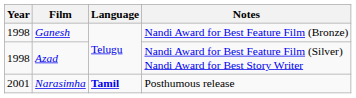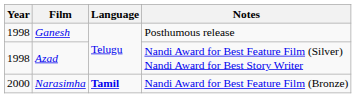 <table class="wikitable" style="font-size: 95%;">
 <tr>
 <th>Year</th>
 <th>Film</th>
 <th>Language</th>
 <th>Notes</th>
 </tr>
 <tr>
 <td>1998</td>
 <td><em><a href='#'>Ganesh</a></em></td>
 <td rowspan="2"><a href='#'>Telugu</a></td>
-<td><a href='#'>Nandi Award for Best Feature Film</a> (Bronze)</td>
+<td>Posthumous release</td>
 </tr>
 <tr>
 <td>1998</td>
 <td><em><a href='#'>Azad</a></em></td>
 <td><a href='#'>Nandi Award for Best Feature Film</a> (Silver)<br><a href='#'>Nandi Award for Best Story Writer</a></td>
 </tr>
 <tr>
-<td>2001</td>
+<td>2000</td>
 <td><em><a href='#'>Narasimha</a></em></td>
 <td><strong><a href='#'>Tamil</a></strong></td>
-<td>Posthumous release</td>
+<td><a href='#'>Nandi Award for Best Feature Film</a> (Bronze)</td>
 </tr>
 </table>
